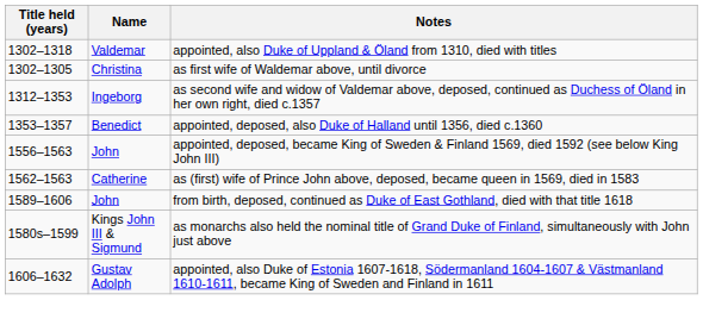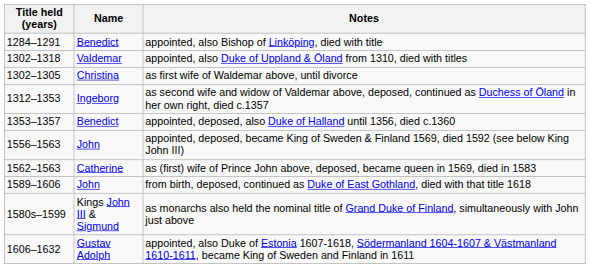 <table class="wikitable">
 <tr>
 <th><strong>Title held (years)</strong></th>
 <th><strong>Name</strong></th>
 <th><strong>Notes</strong></th>
+</tr>
+<tr>
+<td>1284–1291</td>
+<td><a href='#'>Benedict</a></td>
+<td>appointed, also Bishop of <a href='#'>Linköping</a>, died with title</td>
 </tr>
 <tr>
 <td>1302–1318</td>
 <td><a href='#'>Valdemar</a></td>
 <td>appointed, also <a href='#'>Duke of Uppland & Öland</a> from 1310, died with titles</td>
 </tr>
 <tr>
 <td>1302–1305</td>
 <td><a href='#'>Christina</a></td>
 <td>as first wife of Waldemar above, until divorce</td>
 </tr>
 <tr>
 <td>1312–1353</td>
 <td><a href='#'>Ingeborg</a></td>
 <td>as second wife and widow of Valdemar above, deposed, continued as <a href='#'>Duchess of Öland</a> in her own right, died c.1357</td>
 </tr>
 <tr>
 <td>1353–1357</td>
 <td><a href='#'>Benedict</a></td>
 <td>appointed, deposed, also <a href='#'>Duke of Halland</a> until 1356, died c.1360</td>
 </tr>
 <tr>
 <td>1556–1563</td>
 <td><a href='#'>John</a></td>
 <td>appointed, deposed, became King of Sweden & Finland 1569, died 1592 (see below King John III)</td>
 </tr>
 <tr>
 <td>1562–1563</td>
 <td><a href='#'>Catherine</a></td>
 <td>as (first) wife of Prince John above, deposed, became queen in 1569, died in 1583</td>
 </tr>
 <tr>
 <td>1589–1606</td>
 <td><a href='#'>John</a></td>
 <td>from birth, deposed, continued as <a href='#'>Duke of East Gothland</a>, died with that title 1618</td>
 </tr>
 <tr>
 <td>1580s–1599</td>
 <td>Kings <a href='#'>John III</a> &<br><a href='#'>Sigmund</a></td>
 <td>as monarchs also held the nominal title of <a href='#'>Grand Duke of Finland</a>, simultaneously with John just above</td>
 </tr>
 <tr>
 <td>1606–1632</td>
 <td><a href='#'>Gustav Adolph</a></td>
 <td>appointed, also Duke of <a href='#'>Estonia</a> 1607-1618, <a href='#'>Södermanland 1604-1607 & Västmanland 1610-1611</a>, became King of Sweden and Finland in 1611</td>
 </tr>
 </table>
